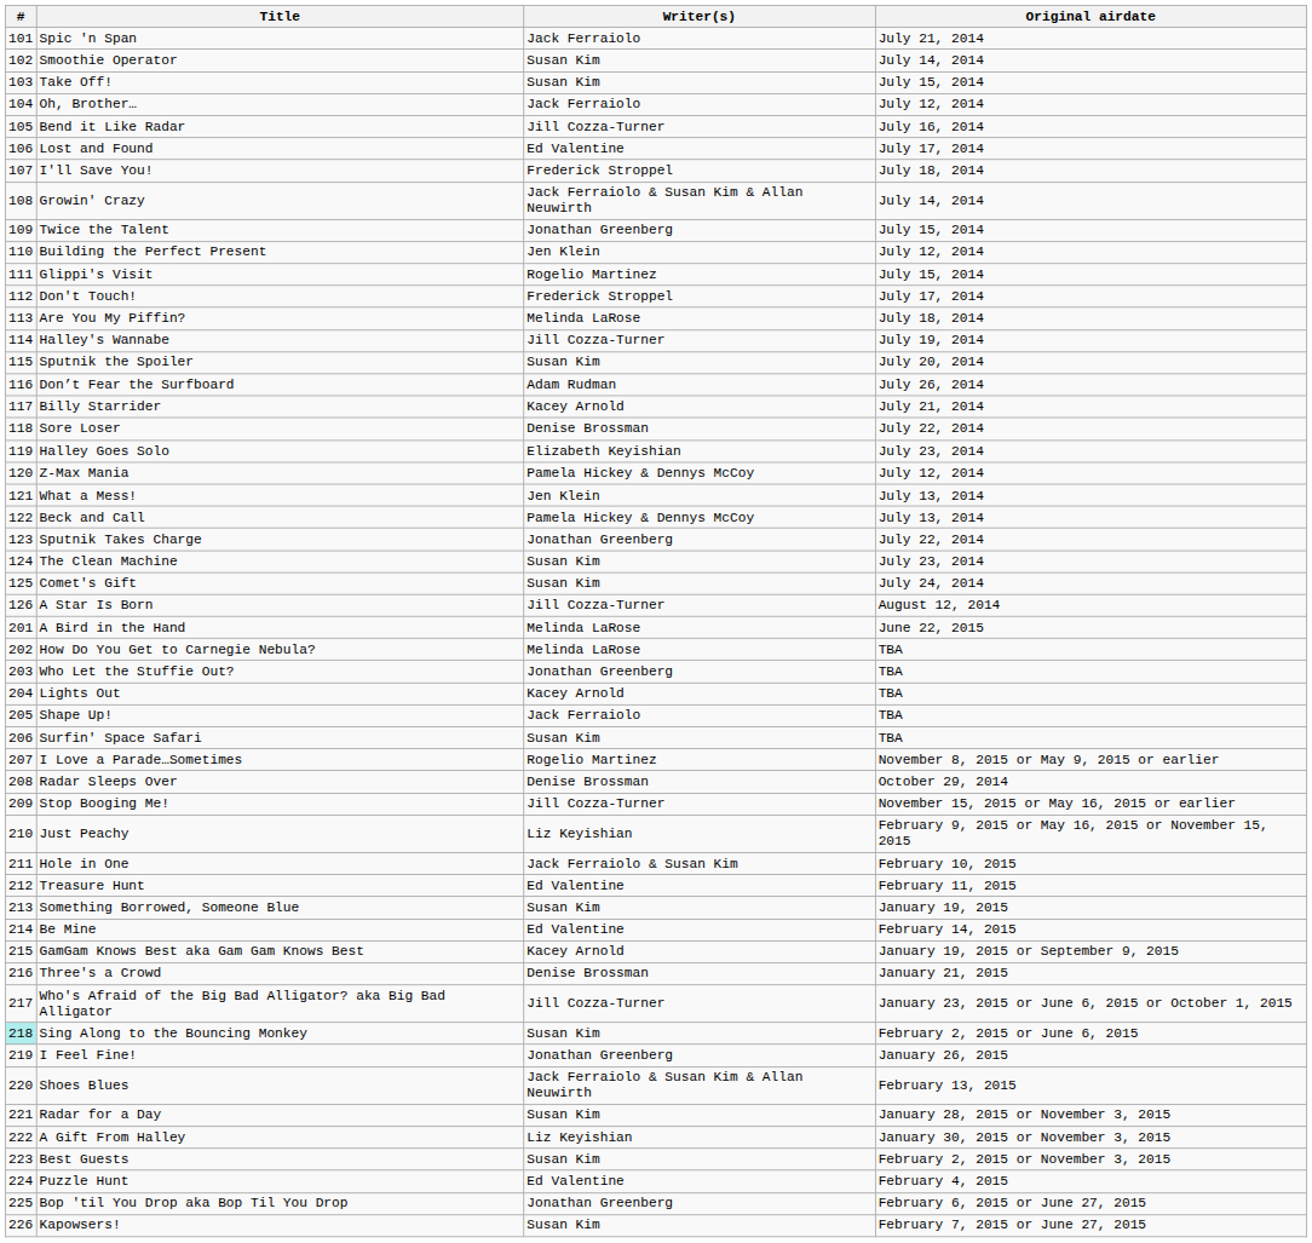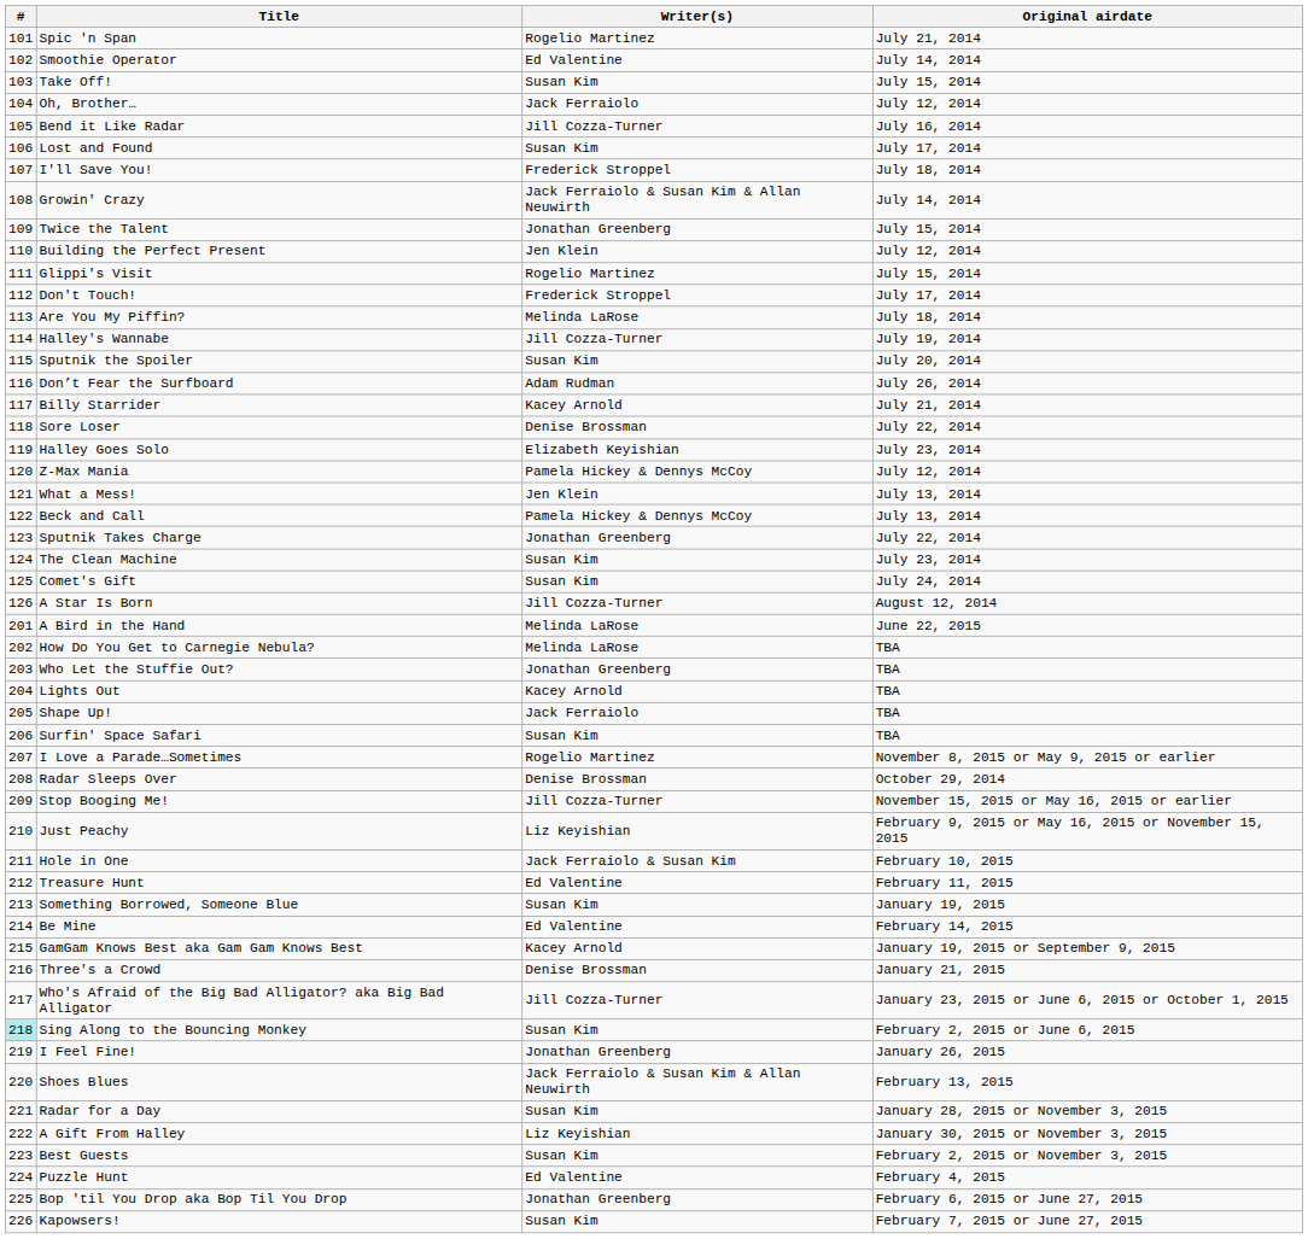 <table class="wikitable sortable">
 <tr>
 <th>#</th>
 <th>Title</th>
 <th>Writer(s)</th>
 <th>Original airdate</th>
 </tr>
 <tr>
 <td>101</td>
 <td>Spic 'n Span</td>
-<td>Jack Ferraiolo</td>
+<td>Rogelio Martinez</td>
 <td>July 21, 2014</td>
 </tr>
 <tr>
 <td>102</td>
 <td>Smoothie Operator</td>
-<td>Susan Kim</td>
+<td>Ed Valentine</td>
 <td>July 14, 2014</td>
 </tr>
 <tr>
 <td>103</td>
 <td>Take Off!</td>
 <td>Susan Kim</td>
 <td>July 15, 2014</td>
 </tr>
 <tr>
 <td>104</td>
 <td>Oh, Brother…</td>
 <td>Jack Ferraiolo</td>
 <td>July 12, 2014</td>
 </tr>
 <tr>
 <td>105</td>
 <td>Bend it Like Radar</td>
 <td>Jill Cozza-Turner</td>
 <td>July 16, 2014</td>
 </tr>
 <tr>
 <td>106</td>
 <td>Lost and Found</td>
-<td>Ed Valentine</td>
+<td>Susan Kim</td>
 <td>July 17, 2014</td>
 </tr>
 <tr>
 <td>107</td>
 <td>I'll Save You!</td>
 <td>Frederick Stroppel</td>
 <td>July 18, 2014</td>
 </tr>
 <tr>
 <td>108</td>
 <td>Growin' Crazy</td>
 <td>Jack Ferraiolo & Susan Kim & Allan Neuwirth</td>
 <td>July 14, 2014</td>
 </tr>
 <tr>
 <td>109</td>
 <td>Twice the Talent</td>
 <td>Jonathan Greenberg</td>
 <td>July 15, 2014</td>
 </tr>
 <tr>
 <td>110</td>
 <td>Building the Perfect Present</td>
 <td>Jen Klein</td>
 <td>July 12, 2014</td>
 </tr>
 <tr>
 <td>111</td>
 <td>Glippi's Visit</td>
 <td>Rogelio Martinez</td>
 <td>July 15, 2014</td>
 </tr>
 <tr>
 <td>112</td>
 <td>Don't Touch!</td>
 <td>Frederick Stroppel</td>
 <td>July 17, 2014</td>
 </tr>
 <tr>
 <td>113</td>
 <td>Are You My Piffin?</td>
 <td>Melinda LaRose</td>
 <td>July 18, 2014</td>
 </tr>
 <tr>
 <td>114</td>
 <td>Halley's Wannabe</td>
 <td>Jill Cozza-Turner</td>
 <td>July 19, 2014</td>
 </tr>
 <tr>
 <td>115</td>
 <td>Sputnik the Spoiler</td>
 <td>Susan Kim</td>
 <td>July 20, 2014</td>
 </tr>
 <tr>
 <td>116</td>
 <td>Don’t Fear the Surfboard</td>
 <td>Adam Rudman</td>
 <td>July 26, 2014</td>
 </tr>
 <tr>
 <td>117</td>
 <td>Billy Starrider</td>
 <td>Kacey Arnold</td>
 <td>July 21, 2014</td>
 </tr>
 <tr>
 <td>118</td>
 <td>Sore Loser</td>
 <td>Denise Brossman</td>
 <td>July 22, 2014</td>
 </tr>
 <tr>
 <td>119</td>
 <td>Halley Goes Solo</td>
 <td>Elizabeth Keyishian</td>
 <td>July 23, 2014</td>
 </tr>
 <tr>
 <td>120</td>
 <td>Z-Max Mania</td>
 <td>Pamela Hickey & Dennys McCoy</td>
 <td>July 12, 2014</td>
 </tr>
 <tr>
 <td>121</td>
 <td>What a Mess!</td>
 <td>Jen Klein</td>
 <td>July 13, 2014</td>
 </tr>
 <tr>
 <td>122</td>
 <td>Beck and Call</td>
 <td>Pamela Hickey & Dennys McCoy</td>
 <td>July 13, 2014</td>
 </tr>
 <tr>
 <td>123</td>
 <td>Sputnik Takes Charge</td>
 <td>Jonathan Greenberg</td>
 <td>July 22, 2014</td>
 </tr>
 <tr>
 <td>124</td>
 <td>The Clean Machine</td>
 <td>Susan Kim</td>
 <td>July 23, 2014</td>
 </tr>
 <tr>
 <td>125</td>
 <td>Comet's Gift</td>
 <td>Susan Kim</td>
 <td>July 24, 2014</td>
 </tr>
 <tr>
 <td>126</td>
 <td>A Star Is Born</td>
 <td>Jill Cozza-Turner</td>
 <td>August 12, 2014</td>
 </tr>
 <tr>
 <td>201</td>
 <td>A Bird in the Hand</td>
 <td>Melinda LaRose</td>
 <td>June 22, 2015</td>
 </tr>
 <tr>
 <td>202</td>
 <td>How Do You Get to Carnegie Nebula?</td>
 <td>Melinda LaRose</td>
 <td>TBA</td>
 </tr>
 <tr>
 <td>203</td>
 <td>Who Let the Stuffie Out?</td>
 <td>Jonathan Greenberg</td>
 <td>TBA</td>
 </tr>
 <tr>
 <td>204</td>
 <td>Lights Out</td>
 <td>Kacey Arnold</td>
 <td>TBA</td>
 </tr>
 <tr>
 <td>205</td>
 <td>Shape Up!</td>
 <td>Jack Ferraiolo</td>
 <td>TBA</td>
 </tr>
 <tr>
 <td>206</td>
 <td>Surfin' Space Safari</td>
 <td>Susan Kim</td>
 <td>TBA</td>
 </tr>
 <tr>
 <td>207</td>
 <td>I Love a Parade…Sometimes</td>
 <td>Rogelio Martinez</td>
 <td>November 8, 2015 or May 9, 2015 or earlier</td>
 </tr>
 <tr>
 <td>208</td>
 <td>Radar Sleeps Over</td>
 <td>Denise Brossman</td>
 <td>October 29, 2014</td>
 </tr>
 <tr>
 <td>209</td>
 <td>Stop Booging Me!</td>
 <td>Jill Cozza-Turner</td>
 <td>November 15, 2015 or May 16, 2015 or earlier</td>
 </tr>
 <tr>
 <td>210</td>
 <td>Just Peachy</td>
 <td>Liz Keyishian</td>
 <td>February 9, 2015 or May 16, 2015 or November 15, 2015</td>
 </tr>
 <tr>
 <td>211</td>
 <td>Hole in One</td>
 <td>Jack Ferraiolo & Susan Kim</td>
 <td>February 10, 2015</td>
 </tr>
 <tr>
 <td>212</td>
 <td>Treasure Hunt</td>
 <td>Ed Valentine</td>
 <td>February 11, 2015</td>
 </tr>
 <tr>
 <td>213</td>
 <td>Something Borrowed, Someone Blue</td>
 <td>Susan Kim</td>
 <td>January 19, 2015</td>
 </tr>
 <tr>
 <td>214</td>
 <td>Be Mine</td>
 <td>Ed Valentine</td>
 <td>February 14, 2015</td>
 </tr>
 <tr>
 <td>215</td>
 <td>GamGam Knows Best aka Gam Gam Knows Best</td>
 <td>Kacey Arnold</td>
 <td>January 19, 2015 or September 9, 2015</td>
 </tr>
 <tr>
 <td>216</td>
 <td>Three's a Crowd</td>
 <td>Denise Brossman</td>
 <td>January 21, 2015</td>
 </tr>
 <tr>
 <td>217</td>
 <td>Who's Afraid of the Big Bad Alligator? aka Big Bad Alligator</td>
 <td>Jill Cozza-Turner</td>
 <td>January 23, 2015 or June 6, 2015 or October 1, 2015</td>
 </tr>
 <tr>
 <td style="background: paleturquoise;">218</td>
 <td>Sing Along to the Bouncing Monkey</td>
 <td>Susan Kim</td>
 <td>February 2, 2015 or June 6, 2015</td>
 </tr>
 <tr>
 <td>219</td>
 <td>I Feel Fine!</td>
 <td>Jonathan Greenberg</td>
 <td>January 26, 2015</td>
 </tr>
 <tr>
 <td>220</td>
 <td>Shoes Blues</td>
 <td>Jack Ferraiolo & Susan Kim & Allan Neuwirth</td>
 <td>February 13, 2015</td>
 </tr>
 <tr>
 <td>221</td>
 <td>Radar for a Day</td>
 <td>Susan Kim</td>
 <td>January 28, 2015 or November 3, 2015</td>
 </tr>
 <tr>
 <td>222</td>
 <td>A Gift From Halley</td>
 <td>Liz Keyishian</td>
 <td>January 30, 2015 or November 3, 2015</td>
 </tr>
 <tr>
 <td>223</td>
 <td>Best Guests</td>
 <td>Susan Kim</td>
 <td>February 2, 2015 or November 3, 2015</td>
 </tr>
 <tr>
 <td>224</td>
 <td>Puzzle Hunt</td>
 <td>Ed Valentine</td>
 <td>February 4, 2015</td>
 </tr>
 <tr>
 <td>225</td>
 <td>Bop 'til You Drop aka Bop Til You Drop</td>
 <td>Jonathan Greenberg</td>
 <td>February 6, 2015 or June 27, 2015</td>
 </tr>
 <tr>
 <td>226</td>
 <td>Kapowsers!</td>
 <td>Susan Kim</td>
 <td>February 7, 2015 or June 27, 2015</td>
 </tr>
 </table>
